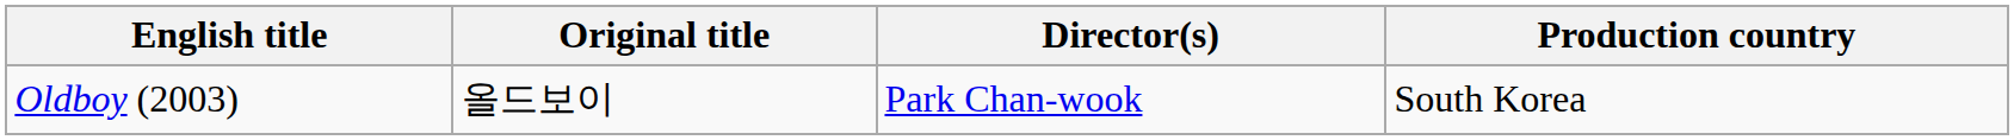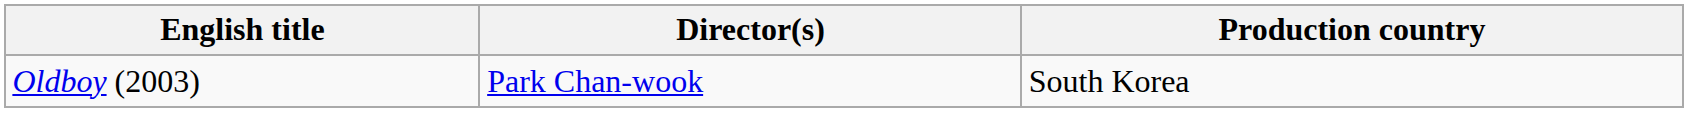 <table class="wikitable" style="width:95%; margin-bottom:2px">
 <tr>
 <th>English title</th>
-<th>Original title</th>
 <th>Director(s)</th>
 <th>Production country</th>
 </tr>
 <tr>
 <td><em><a href='#'>Oldboy</a></em> (2003)</td>
-<td>올드보이</td>
 <td><a href='#'>Park Chan-wook</a></td>
 <td>South Korea</td>
 </tr>
 </table>
